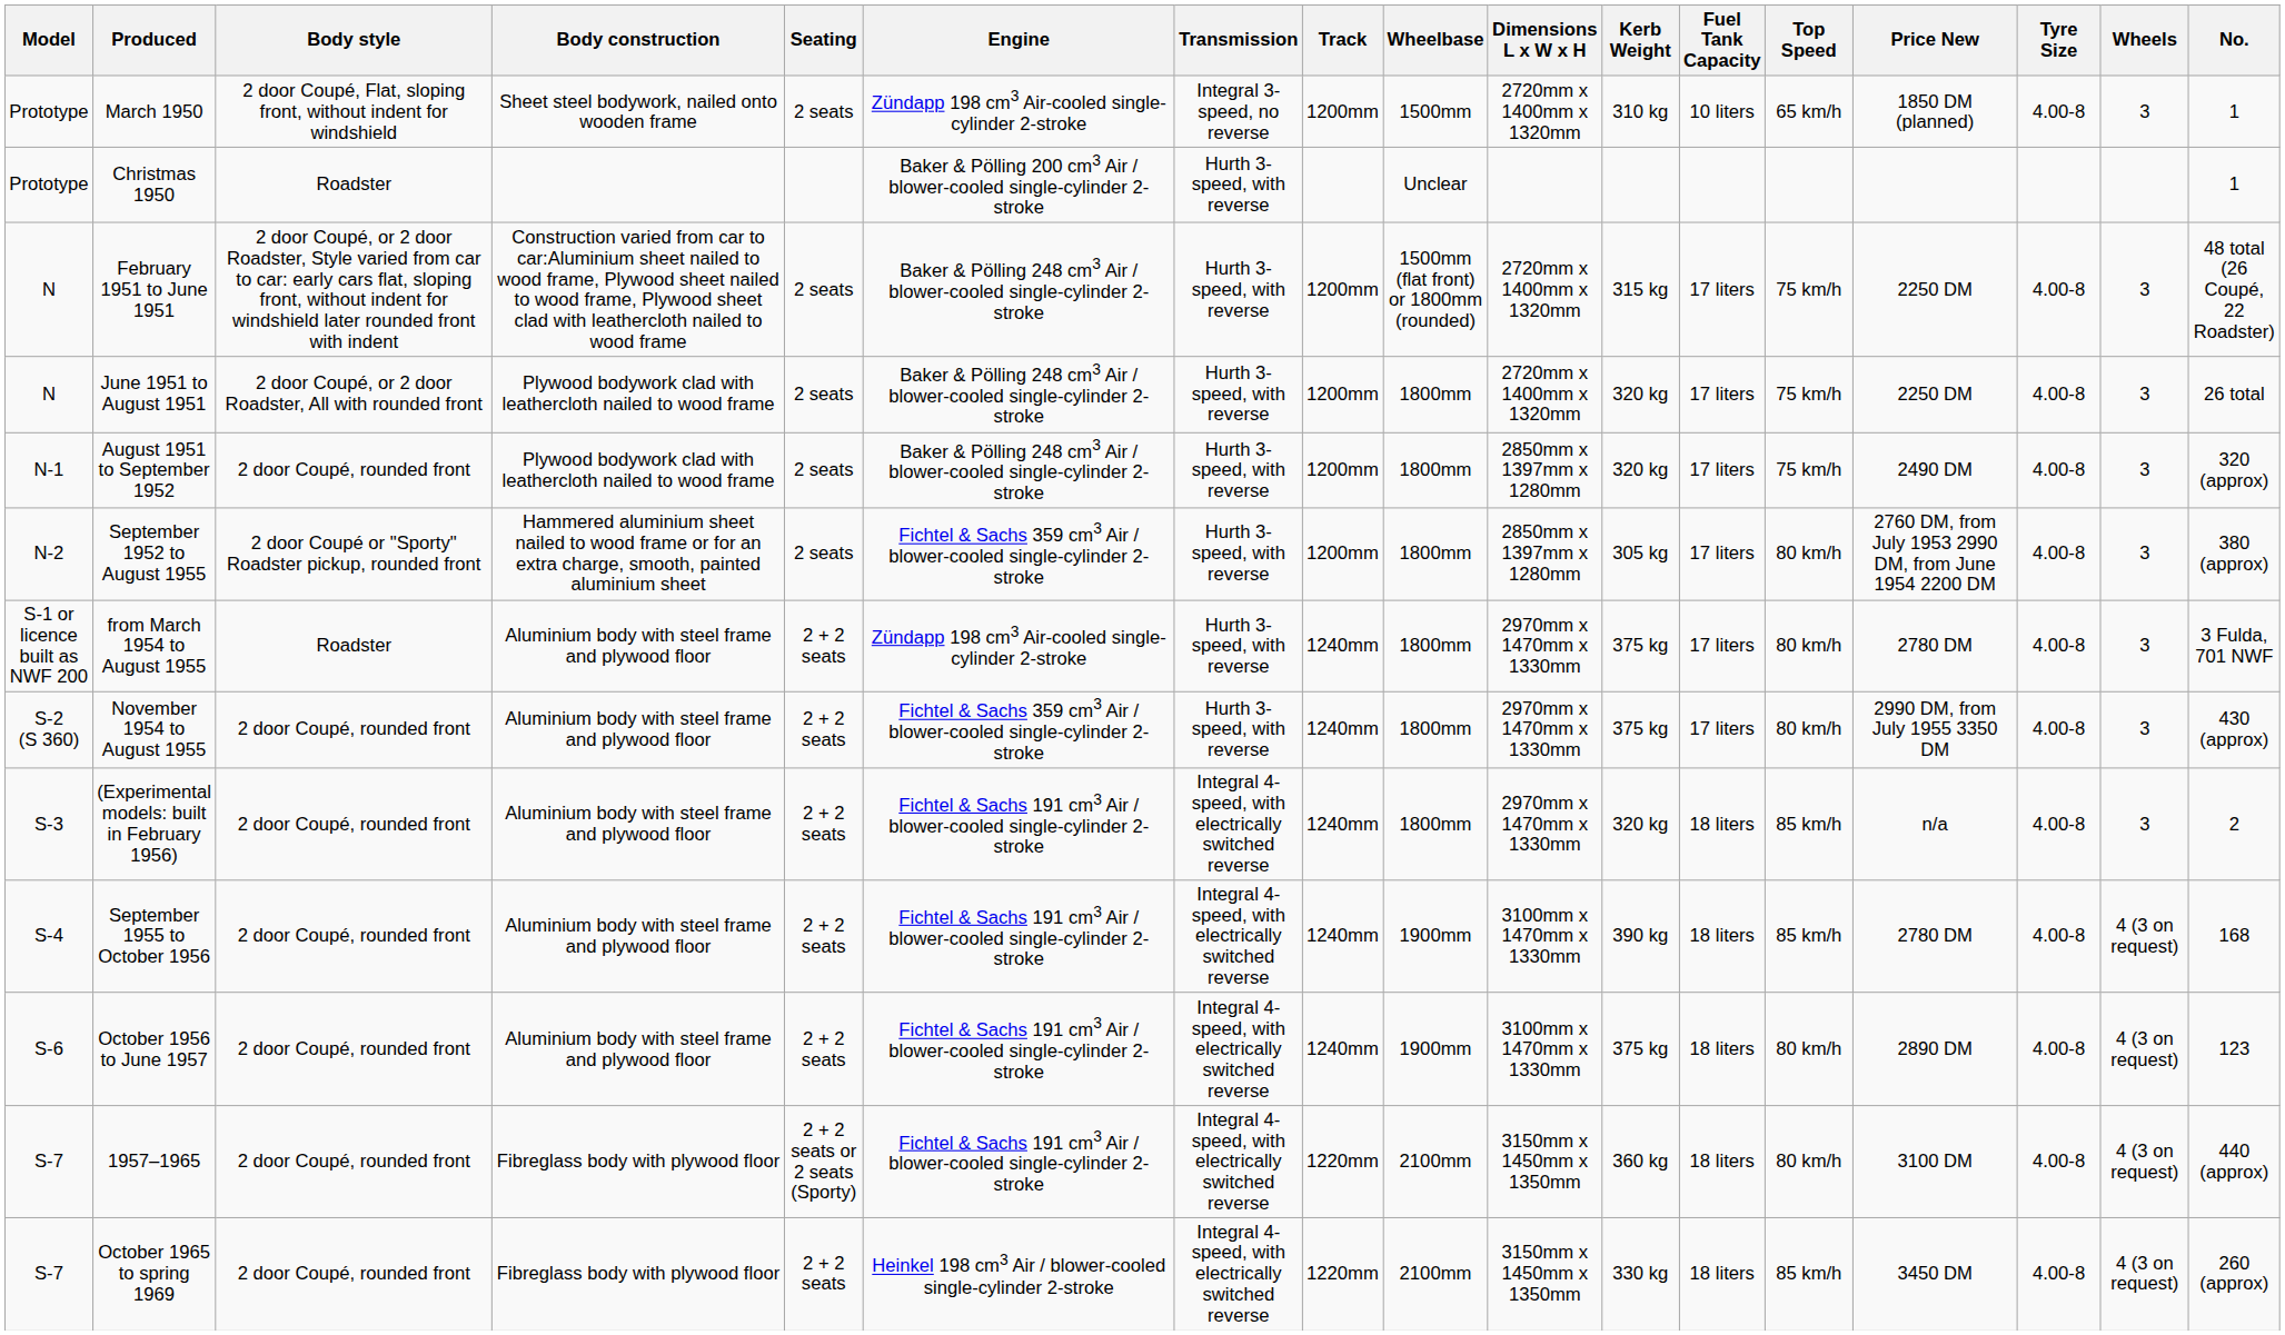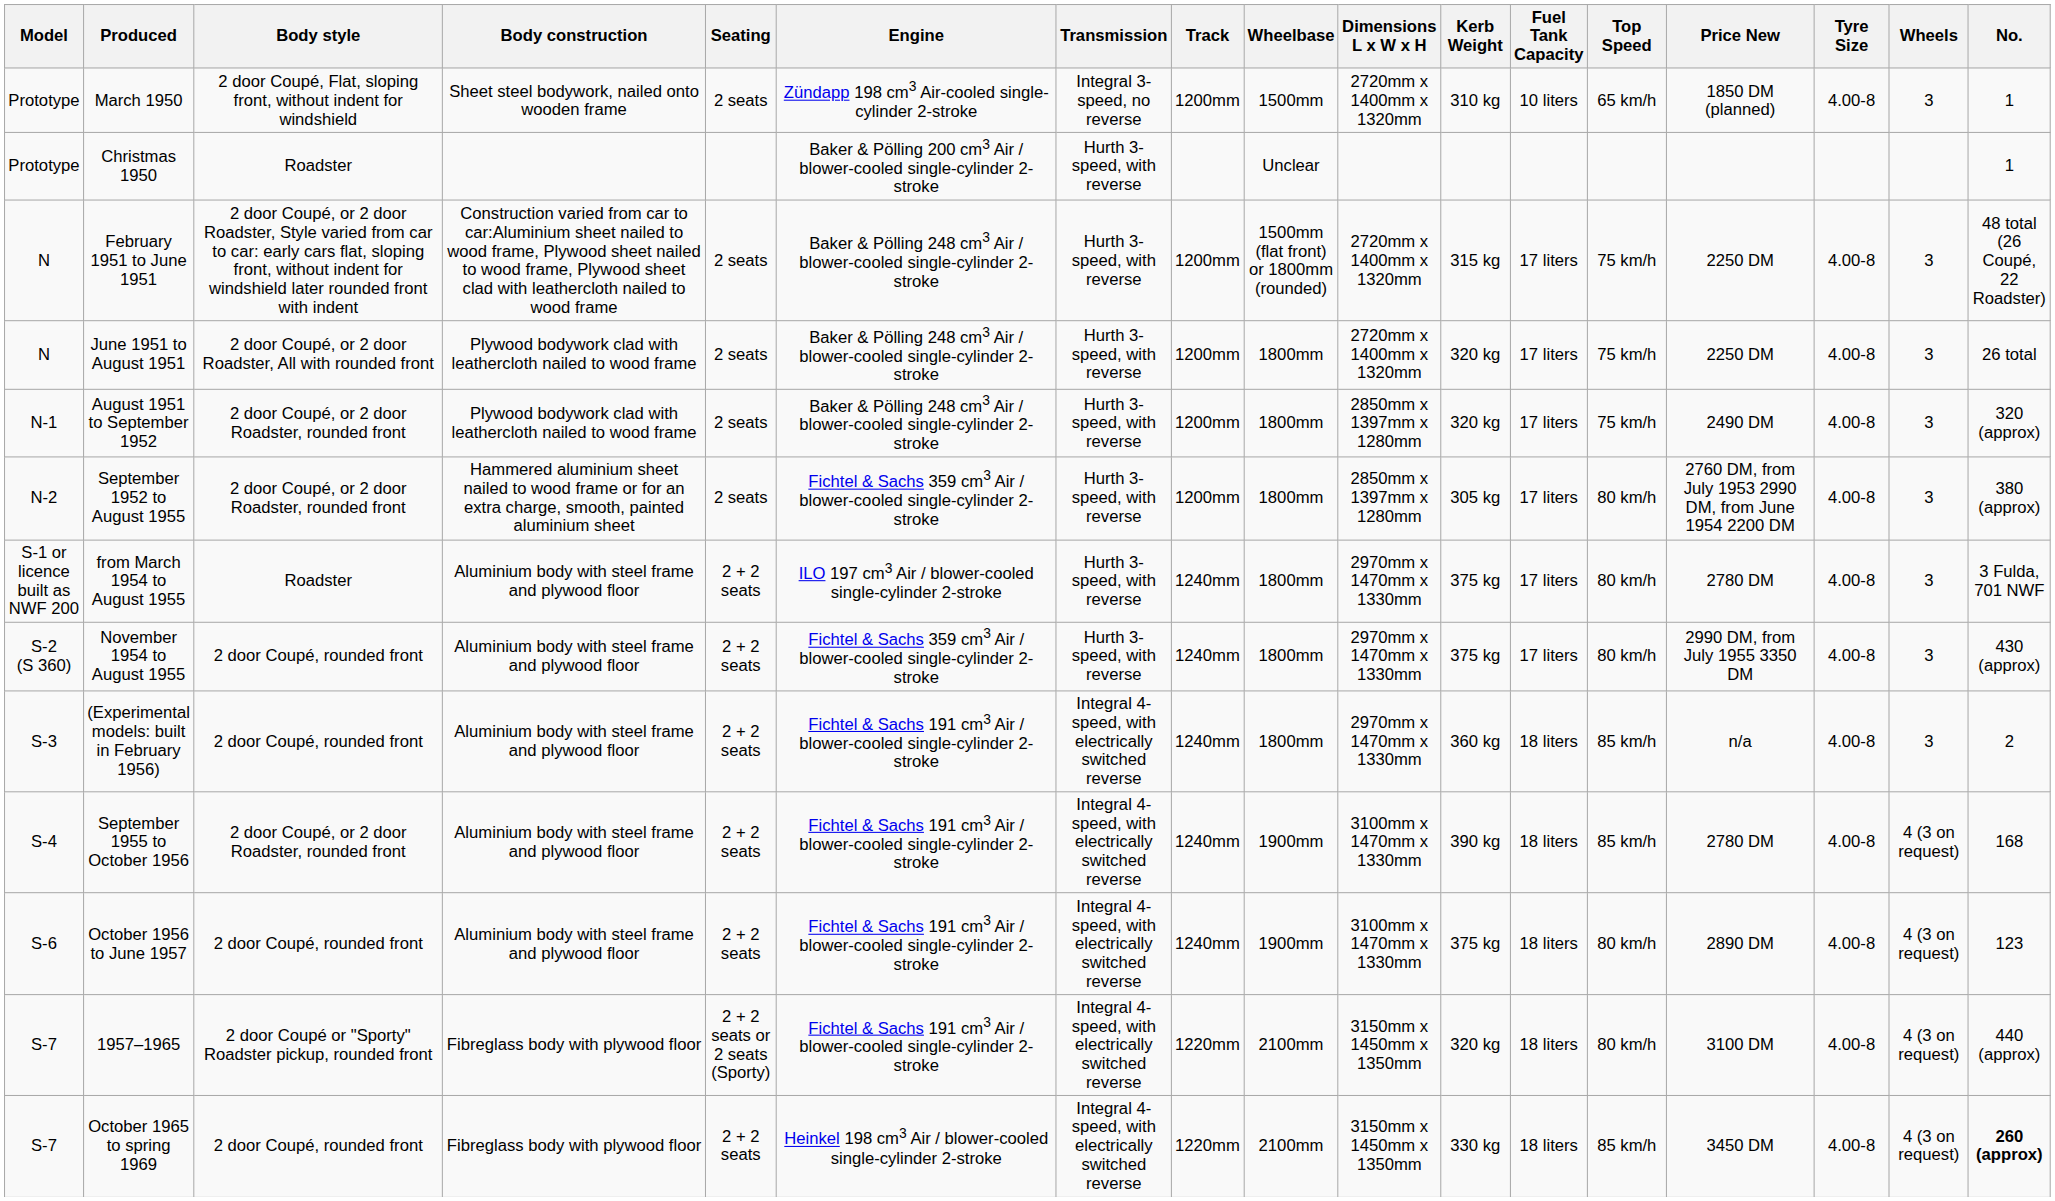 <table class="wikitable" style="text-align: center;">
 <tr>
 <th scope="row"  style="width: 3.5%;">Model</th>
 <th scope="row"  style="width: 3.5%;">Produced</th>
 <th scope="row"  style="width: 14%;">Body style</th>
 <th scope="row"  style="width: 14.5%;">Body construction</th>
 <th scope="row"  style="width: 3.5%;">Seating</th>
 <th scope="row"  style="width: 16%;">Engine</th>
 <th scope="row"  style="width: 3.5%;">Transmission</th>
 <th scope="row"  style="width: 3.5%;">Track</th>
 <th scope="row"  style="width: 3.5%;">Wheelbase</th>
 <th scope="row"  style="width: 3.5%;">Dimensions L x W x H</th>
 <th scope="row"  style="width: 3.5%;">Kerb Weight</th>
 <th scope="row"  style="width: 3.5%;">Fuel Tank Capacity</th>
 <th scope="row"  style="width: 4%;">Top Speed</th>
 <th scope="row"  style="width: 8%;">Price New</th>
 <th scope="row"  style="width: 4%;">Tyre Size</th>
 <th scope="row"  style="width: 4%;">Wheels</th>
 <th scope="row"  style="width: 4%;">No.</th>
 </tr>
 <tr 6>
 <td>Prototype</td>
 <td>March 1950</td>
 <td>2 door Coupé, Flat, sloping front, without indent for windshield</td>
 <td>Sheet steel bodywork, nailed onto wooden frame</td>
 <td>2 seats</td>
 <td><a href='#'>Zündapp</a> 198 cm<sup>3</sup> Air-cooled single-cylinder 2-stroke</td>
 <td>Integral 3-speed, no reverse</td>
 <td>1200mm</td>
 <td>1500mm</td>
 <td>2720mm x 1400mm x 1320mm</td>
 <td>310 kg</td>
 <td>10 liters</td>
 <td>65 km/h</td>
 <td>1850 DM (planned)</td>
 <td>4.00-8</td>
 <td>3</td>
 <td>1</td>
 </tr>
 <tr>
 <td>Prototype</td>
 <td>Christmas 1950</td>
 <td>Roadster </td>
 <td></td>
 <td></td>
 <td>Baker & Pölling 200 cm<sup>3</sup> Air / blower-cooled single-cylinder 2-stroke</td>
 <td>Hurth 3-speed, with  reverse</td>
 <td></td>
 <td>Unclear</td>
 <td></td>
 <td></td>
 <td></td>
 <td></td>
 <td></td>
 <td></td>
 <td></td>
 <td>1</td>
 </tr>
 <tr>
 <td>N</td>
 <td>February 1951 to June 1951</td>
 <td>2 door Coupé, or 2 door Roadster, Style varied from car to car: early cars flat, sloping front, without indent for windshield later rounded front with indent</td>
 <td>Construction varied from car to car:Aluminium sheet nailed to wood frame, Plywood sheet nailed to wood frame, Plywood sheet clad with leathercloth nailed to wood frame</td>
 <td>2 seats</td>
 <td>Baker & Pölling 248 cm<sup>3</sup> Air / blower-cooled single-cylinder 2-stroke</td>
 <td>Hurth 3-speed, with  reverse</td>
 <td>1200mm</td>
 <td>1500mm (flat front) or 1800mm (rounded)</td>
 <td>2720mm x 1400mm x 1320mm</td>
 <td>315 kg</td>
 <td>17 liters</td>
 <td>75 km/h</td>
 <td>2250 DM</td>
 <td>4.00-8</td>
 <td>3</td>
 <td>48 total (26 Coupé, 22 Roadster)</td>
 </tr>
 <tr>
 <td>N</td>
 <td>June 1951 to August 1951</td>
 <td>2 door Coupé, or 2 door Roadster, All with rounded front</td>
 <td>Plywood bodywork clad with leathercloth nailed to wood frame</td>
 <td>2 seats</td>
 <td>Baker & Pölling 248 cm<sup>3</sup> Air / blower-cooled single-cylinder 2-stroke</td>
 <td>Hurth 3-speed, with  reverse</td>
 <td>1200mm</td>
 <td>1800mm</td>
 <td>2720mm x 1400mm x 1320mm</td>
 <td>320 kg</td>
 <td>17 liters</td>
 <td>75 km/h</td>
 <td>2250 DM</td>
 <td>4.00-8</td>
 <td>3</td>
 <td>26 total</td>
 </tr>
 <tr>
 <td>N-1</td>
 <td>August 1951 to September 1952</td>
-<td>2 door Coupé, rounded front</td>
+<td>2 door Coupé, or 2 door Roadster, rounded front</td>
 <td>Plywood bodywork clad with leathercloth nailed to wood frame</td>
 <td>2 seats</td>
 <td>Baker & Pölling 248 cm<sup>3</sup> Air / blower-cooled single-cylinder 2-stroke</td>
 <td>Hurth 3-speed, with  reverse</td>
 <td>1200mm</td>
 <td>1800mm</td>
 <td>2850mm x 1397mm x 1280mm</td>
 <td>320 kg</td>
 <td>17 liters</td>
 <td>75 km/h</td>
 <td>2490 DM</td>
 <td>4.00-8</td>
 <td>3</td>
 <td>320 (approx)</td>
 </tr>
 <tr>
 <td>N-2</td>
 <td>September 1952 to August 1955</td>
-<td>2 door Coupé or "Sporty" Roadster pickup, rounded front</td>
+<td>2 door Coupé, or 2 door Roadster, rounded front</td>
 <td>Hammered aluminium sheet nailed to wood frame or for an extra charge, smooth, painted aluminium sheet</td>
 <td>2 seats</td>
 <td><a href='#'>Fichtel & Sachs</a> 359 cm<sup>3</sup> Air / blower-cooled single-cylinder 2-stroke</td>
 <td>Hurth 3-speed, with  reverse</td>
 <td>1200mm</td>
 <td>1800mm</td>
 <td>2850mm x 1397mm x 1280mm</td>
 <td>305 kg</td>
 <td>17 liters</td>
 <td>80 km/h</td>
 <td>2760 DM, from July 1953 2990 DM, from June 1954 2200 DM</td>
 <td>4.00-8</td>
 <td>3</td>
 <td>380 (approx)</td>
 </tr>
 <tr>
 <td>S-1 or licence built as NWF 200</td>
 <td>from March 1954 to August 1955</td>
 <td>Roadster </td>
 <td>Aluminium body with steel frame and plywood floor</td>
 <td>2 + 2 seats</td>
-<td><a href='#'>Zündapp</a> 198 cm<sup>3</sup> Air-cooled single-cylinder 2-stroke</td>
+<td><a href='#'>ILO</a> 197 cm<sup>3</sup> Air / blower-cooled single-cylinder 2-stroke</td>
 <td>Hurth 3-speed, with  reverse</td>
 <td>1240mm</td>
 <td>1800mm</td>
 <td>2970mm x 1470mm x 1330mm</td>
 <td>375 kg</td>
 <td>17 liters</td>
 <td>80 km/h</td>
 <td>2780 DM</td>
 <td>4.00-8</td>
 <td>3</td>
 <td>3 Fulda, 701 NWF</td>
 </tr>
 <tr>
 <td>S-2 (S 360)</td>
 <td>November 1954 to August 1955</td>
 <td>2 door Coupé, rounded front</td>
 <td>Aluminium body with steel frame and plywood floor</td>
 <td>2 + 2 seats</td>
 <td><a href='#'>Fichtel & Sachs</a> 359 cm<sup>3</sup> Air / blower-cooled single-cylinder 2-stroke</td>
 <td>Hurth 3-speed, with  reverse</td>
 <td>1240mm</td>
 <td>1800mm</td>
 <td>2970mm x 1470mm x 1330mm</td>
 <td>375 kg</td>
 <td>17 liters</td>
 <td>80 km/h</td>
 <td>2990 DM, from July 1955 3350 DM</td>
 <td>4.00-8</td>
 <td>3</td>
 <td>430 (approx)</td>
 </tr>
 <tr>
 <td>S-3</td>
 <td>(Experimental models: built in February 1956)</td>
 <td>2 door Coupé, rounded front</td>
 <td>Aluminium body with steel frame and plywood floor</td>
 <td>2 + 2 seats</td>
 <td><a href='#'>Fichtel & Sachs</a> 191 cm<sup>3</sup> Air / blower-cooled single-cylinder 2-stroke</td>
 <td>Integral 4-speed, with electrically switched  reverse</td>
 <td>1240mm</td>
 <td>1800mm</td>
 <td>2970mm x 1470mm x 1330mm</td>
-<td>320 kg</td>
+<td>360 kg</td>
 <td>18 liters</td>
 <td>85 km/h</td>
 <td>n/a</td>
 <td>4.00-8</td>
 <td>3</td>
 <td>2</td>
 </tr>
 <tr>
 <td>S-4</td>
 <td>September 1955 to October 1956</td>
-<td>2 door Coupé, rounded front</td>
+<td>2 door Coupé, or 2 door Roadster, rounded front</td>
 <td>Aluminium body with steel frame and plywood floor</td>
 <td>2 + 2 seats</td>
 <td><a href='#'>Fichtel & Sachs</a> 191 cm<sup>3</sup> Air / blower-cooled single-cylinder 2-stroke</td>
 <td>Integral 4-speed, with electrically switched  reverse</td>
 <td>1240mm</td>
 <td>1900mm</td>
 <td>3100mm x 1470mm x 1330mm</td>
 <td>390 kg</td>
 <td>18 liters</td>
 <td>85 km/h</td>
 <td>2780 DM</td>
 <td>4.00-8</td>
 <td>4 (3 on request)</td>
 <td>168</td>
 </tr>
 <tr>
 <td>S-6</td>
 <td>October 1956 to June 1957</td>
 <td>2 door Coupé, rounded front</td>
 <td>Aluminium body with steel frame and plywood floor</td>
 <td>2 + 2 seats</td>
 <td><a href='#'>Fichtel & Sachs</a> 191 cm<sup>3</sup> Air / blower-cooled single-cylinder 2-stroke</td>
 <td>Integral 4-speed, with electrically switched  reverse</td>
 <td>1240mm</td>
 <td>1900mm</td>
 <td>3100mm x 1470mm x 1330mm</td>
 <td>375 kg</td>
 <td>18 liters</td>
 <td>80 km/h</td>
 <td>2890 DM</td>
 <td>4.00-8</td>
 <td>4 (3 on request)</td>
 <td>123</td>
 </tr>
 <tr>
 <td>S-7</td>
 <td>1957–1965</td>
-<td>2 door Coupé, rounded front</td>
+<td>2 door Coupé or "Sporty" Roadster pickup, rounded front</td>
 <td>Fibreglass body with plywood floor</td>
 <td>2 + 2 seats or 2 seats (Sporty)</td>
 <td><a href='#'>Fichtel & Sachs</a> 191 cm<sup>3</sup> Air / blower-cooled single-cylinder 2-stroke</td>
 <td>Integral 4-speed, with electrically switched reverse</td>
 <td>1220mm</td>
 <td>2100mm</td>
 <td>3150mm x 1450mm x 1350mm</td>
-<td>360 kg</td>
+<td>320 kg</td>
 <td>18 liters</td>
 <td>80 km/h</td>
 <td>3100 DM</td>
 <td>4.00-8</td>
 <td>4 (3 on request)</td>
 <td>440 (approx)</td>
 </tr>
 <tr>
 <td>S-7</td>
 <td>October 1965 to spring 1969</td>
 <td>2 door Coupé, rounded front</td>
 <td>Fibreglass body with plywood floor</td>
 <td>2 + 2 seats</td>
 <td><a href='#'>Heinkel</a> 198 cm<sup>3</sup> Air / blower-cooled single-cylinder 2-stroke</td>
 <td>Integral 4-speed, with electrically switched reverse</td>
 <td>1220mm</td>
 <td>2100mm</td>
 <td>3150mm x 1450mm x 1350mm</td>
 <td>330 kg</td>
 <td>18 liters</td>
 <td>85 km/h</td>
 <td>3450 DM</td>
 <td>4.00-8</td>
 <td>4 (3 on request)</td>
-<td>260 (approx)</td>
+<td><strong>260 (approx)</strong></td>
 </tr>
 </table>
